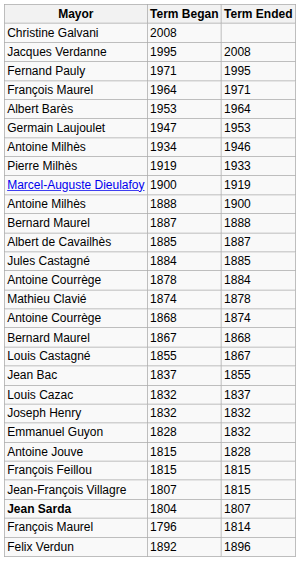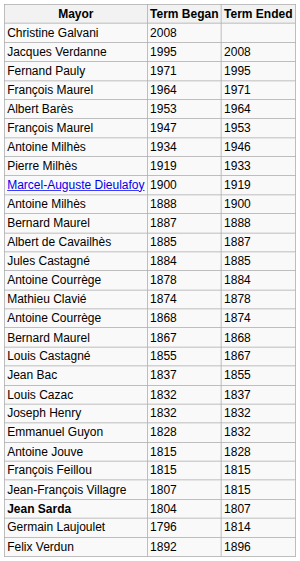 <table class="wikitable">
 <tr>
 <th>Mayor</th>
 <th>Term Began</th>
 <th>Term Ended</th>
 </tr>
 <tr>
 <td>Christine Galvani</td>
 <td>2008</td>
 <td></td>
 </tr>
 <tr>
 <td>Jacques Verdanne</td>
 <td>1995</td>
 <td>2008</td>
 </tr>
 <tr>
 <td>Fernand Pauly</td>
 <td>1971</td>
 <td>1995</td>
 </tr>
 <tr>
 <td>François Maurel</td>
 <td>1964</td>
 <td>1971</td>
 </tr>
 <tr>
 <td>Albert Barès</td>
 <td>1953</td>
 <td>1964</td>
 </tr>
 <tr>
-<td>Germain Laujoulet</td>
+<td>François Maurel</td>
 <td>1947</td>
 <td>1953</td>
 </tr>
 <tr>
 <td>Antoine Milhès</td>
 <td>1934</td>
 <td>1946</td>
 </tr>
 <tr>
 <td>Pierre Milhès</td>
 <td>1919</td>
 <td>1933</td>
 </tr>
 <tr>
 <td><a href='#'>Marcel-Auguste Dieulafoy</a></td>
 <td>1900</td>
 <td>1919</td>
 </tr>
 <tr>
 <td>Antoine Milhès</td>
 <td>1888</td>
 <td>1900</td>
 </tr>
 <tr>
 <td>Bernard Maurel</td>
 <td>1887</td>
 <td>1888</td>
 </tr>
 <tr>
 <td>Albert de Cavailhès</td>
 <td>1885</td>
 <td>1887</td>
 </tr>
 <tr>
 <td>Jules Castagné</td>
 <td>1884</td>
 <td>1885</td>
 </tr>
 <tr>
 <td>Antoine Courrège</td>
 <td>1878</td>
 <td>1884</td>
 </tr>
 <tr>
 <td>Mathieu Clavié</td>
 <td>1874</td>
 <td>1878</td>
 </tr>
 <tr>
 <td>Antoine Courrège</td>
 <td>1868</td>
 <td>1874</td>
 </tr>
 <tr>
 <td>Bernard Maurel</td>
 <td>1867</td>
 <td>1868</td>
 </tr>
 <tr>
 <td>Louis Castagné</td>
 <td>1855</td>
 <td>1867</td>
 </tr>
 <tr>
 <td>Jean Bac</td>
 <td>1837</td>
 <td>1855</td>
 </tr>
 <tr>
 <td>Louis Cazac</td>
 <td>1832</td>
 <td>1837</td>
 </tr>
 <tr>
 <td>Joseph Henry</td>
 <td>1832</td>
 <td>1832</td>
 </tr>
 <tr>
 <td>Emmanuel Guyon</td>
 <td>1828</td>
 <td>1832</td>
 </tr>
 <tr>
 <td>Antoine Jouve</td>
 <td>1815</td>
 <td>1828</td>
 </tr>
 <tr>
 <td>François Feillou</td>
 <td>1815</td>
 <td>1815</td>
 </tr>
 <tr>
 <td>Jean-François Villagre</td>
 <td>1807</td>
 <td>1815</td>
 </tr>
 <tr>
 <td><strong>Jean Sarda</strong></td>
 <td>1804</td>
 <td>1807</td>
 </tr>
 <tr>
-<td>François Maurel</td>
+<td>Germain Laujoulet</td>
 <td>1796</td>
 <td>1814</td>
 </tr>
 <tr>
 <td>Felix Verdun</td>
 <td>1892</td>
 <td>1896</td>
 </tr>
 </table>
